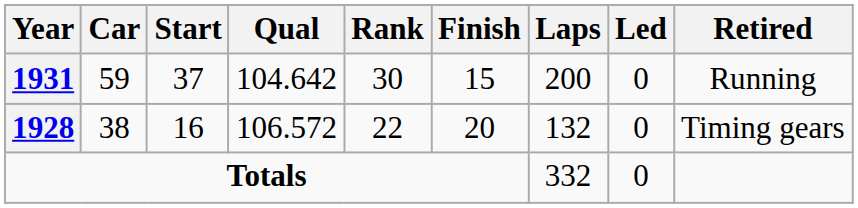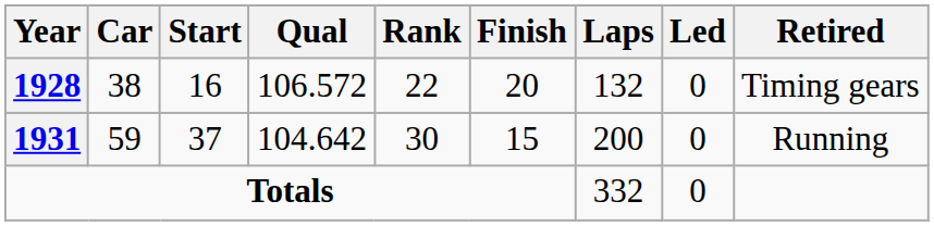 <table class="wikitable" style="text-align:center">
 <tr>
 <th>Year</th>
 <th>Car</th>
 <th>Start</th>
 <th>Qual</th>
 <th>Rank</th>
 <th>Finish</th>
 <th>Laps</th>
 <th>Led</th>
 <th>Retired</th>
 </tr>
 <tr>
+<th><a href='#'>1928</a></th>
+<td>38</td>
+<td>16</td>
+<td>106.572</td>
+<td>22</td>
+<td>20</td>
+<td>132</td>
+<td>0</td>
+<td>Timing gears</td>
+</tr>
+<tr>
 <th><a href='#'>1931</a></th>
 <td>59</td>
 <td>37</td>
 <td>104.642</td>
 <td>30</td>
 <td>15</td>
 <td>200</td>
 <td>0</td>
 <td>Running</td>
 </tr>
 <tr>
-<th><a href='#'>1928</a></th>
-<td>38</td>
-<td>16</td>
-<td>106.572</td>
-<td>22</td>
-<td>20</td>
-<td>132</td>
-<td>0</td>
-<td>Timing gears</td>
-</tr>
-<tr>
 <td colspan=6><strong>Totals</strong></td>
 <td>332</td>
 <td>0</td>
 <td></td>
 </tr>
 </table>
